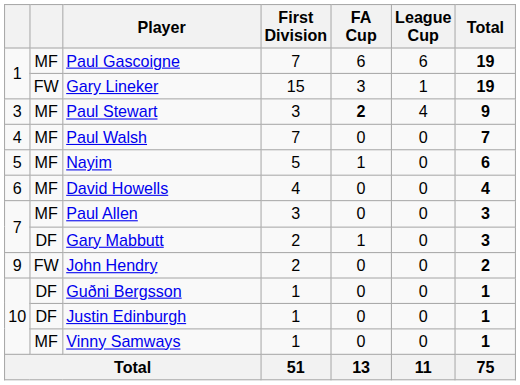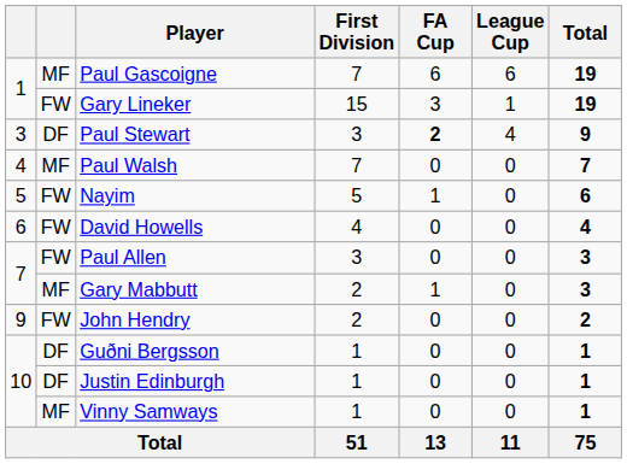 <table class="wikitable sortable" style="font-size: 95%; text-align: center;">
 <tr>
 <th width=10></th>
 <th width=10></th>
 <th width=180>Player</th>
 <th width=50>First Division</th>
 <th width=50>FA Cup</th>
 <th width=50>League Cup</th>
 <th width=50>Total</th>
 </tr>
 <tr>
 <td rowspan="2">1</td>
 <td>MF</td>
 <td align="left"> <a href='#'>Paul Gascoigne</a></td>
 <td>7</td>
 <td>6</td>
 <td>6</td>
 <td><strong>19</strong></td>
 </tr>
 <tr>
 <td>FW</td>
 <td align="left"> <a href='#'>Gary Lineker</a></td>
 <td>15</td>
 <td>3</td>
 <td>1</td>
 <td><strong>19</strong></td>
 </tr>
 <tr>
 <td rowspan="1">3</td>
-<td>MF</td>
+<td>DF</td>
 <td align="left"> <a href='#'>Paul Stewart</a></td>
 <td>3</td>
 <td><strong>2</strong></td>
 <td>4</td>
 <td><strong>9</strong></td>
 </tr>
 <tr>
 <td>4</td>
 <td>MF</td>
 <td align="left"> <a href='#'>Paul Walsh</a></td>
 <td>7</td>
 <td>0</td>
 <td>0</td>
 <td><strong>7</strong></td>
 </tr>
 <tr>
 <td>5</td>
-<td>MF</td>
+<td>FW</td>
 <td align="left"> <a href='#'>Nayim</a></td>
 <td>5</td>
 <td>1</td>
 <td>0</td>
 <td><strong>6</strong></td>
 </tr>
 <tr>
 <td>6</td>
-<td>MF</td>
+<td>FW</td>
 <td align="left"> <a href='#'>David Howells</a></td>
 <td>4</td>
 <td>0</td>
 <td>0</td>
 <td><strong>4</strong></td>
 </tr>
 <tr>
 <td rowspan="2">7</td>
-<td>MF</td>
+<td>FW</td>
 <td align="left"> <a href='#'>Paul Allen</a></td>
 <td>3</td>
 <td>0</td>
 <td>0</td>
 <td><strong>3</strong></td>
 </tr>
 <tr>
-<td>DF</td>
+<td>MF</td>
 <td align="left"> <a href='#'>Gary Mabbutt</a></td>
 <td>2</td>
 <td>1</td>
 <td>0</td>
 <td><strong>3</strong></td>
 </tr>
 <tr>
 <td rowspan="1">9</td>
 <td>FW</td>
 <td align="left"> <a href='#'>John Hendry</a></td>
 <td>2</td>
 <td>0</td>
 <td>0</td>
 <td><strong>2</strong></td>
 </tr>
 <tr>
 <td rowspan="3">10</td>
 <td>DF</td>
 <td align="left"> <a href='#'>Guðni Bergsson</a></td>
 <td>1</td>
 <td>0</td>
 <td>0</td>
 <td><strong>1</strong></td>
 </tr>
 <tr>
 <td>DF</td>
 <td align="left"> <a href='#'>Justin Edinburgh</a></td>
 <td>1</td>
 <td>0</td>
 <td>0</td>
 <td><strong>1</strong></td>
 </tr>
 <tr>
 <td>MF</td>
 <td align="left"> <a href='#'>Vinny Samways</a></td>
 <td>1</td>
 <td>0</td>
 <td>0</td>
 <td><strong>1</strong></td>
 </tr>
 <tr>
 <th colspan="3">Total</th>
 <th>51</th>
 <th>13</th>
 <th>11</th>
 <th>75</th>
 </tr>
 </table>
